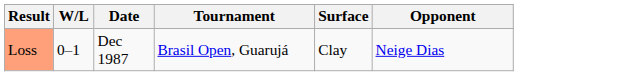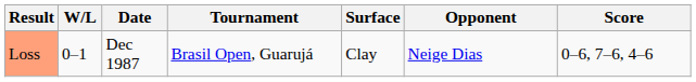 <table class="sortable wikitable">
 <tr>
 <th style="width:40px">Result</th>
 <th style="width:35px" class="unsortable">W/L</th>
 <th style="width:55px">Date</th>
 <th style="width:160px">Tournament</th>
 <th style="width:50px">Surface</th>
 <th style="width:140px">Opponent</th>
+<th style="width:120px" class="unsortable">Score</th>
 </tr>
 <tr>
 <td style="background:#ffa07a;">Loss</td>
 <td>0–1</td>
 <td>Dec 1987</td>
 <td><a href='#'>Brasil Open</a>, Guarujá</td>
 <td>Clay</td>
 <td> <a href='#'>Neige Dias</a></td>
+<td>0–6, 7–6, 4–6</td>
 </tr>
 </table>
